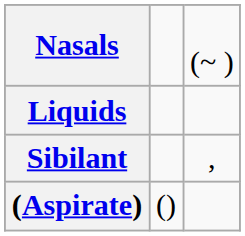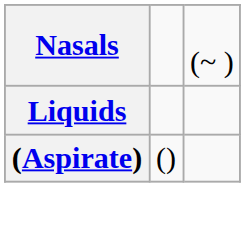 <table class="wikitable" style="text-align: center;">
 <tr>
 <th><a href='#'>Nasals</a></th>
 <td> <strong></strong></td>
 <td> <strong></strong><br>(~ ) <strong></strong></td>
 </tr>
 <tr>
 <th><a href='#'>Liquids</a></th>
 <td> <strong></strong></td>
 <td> <strong></strong></td>
 </tr>
 <tr>
-<th><a href='#'>Sibilant</a></th>
-<td> <strong></strong></td>
-<td> <strong></strong>, <strong></strong></td>
-</tr>
-<tr>
 <th>(<a href='#'>Aspirate</a>)</th>
 <td>() <strong></strong></td>
 <td></td>
 </tr>
 </table>
